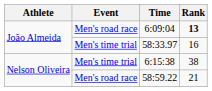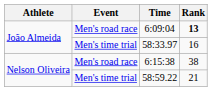 <table class="wikitable" style="font-size:90%">
 <tr>
 <th>Athlete</th>
 <th>Event</th>
 <th>Time</th>
 <th>Rank</th>
 </tr>
 <tr align=center>
 <td align=left rowspan=2><a href='#'>João Almeida</a></td>
 <td align=left><a href='#'>Men's road race</a></td>
 <td>6:09:04</td>
 <td><strong>13</strong></td>
 </tr>
 <tr align=center>
 <td align=left><a href='#'>Men's time trial</a></td>
 <td>58:33.97</td>
 <td>16</td>
 </tr>
 <tr align=center>
 <td align=left rowspan=2><a href='#'>Nelson Oliveira</a></td>
-<td align=left><a href='#'>Men's time trial</a></td>
+<td align=left><a href='#'>Men's road race</a></td>
 <td>6:15:38</td>
 <td>38</td>
 </tr>
 <tr align=center>
-<td align=left><a href='#'>Men's road race</a></td>
+<td align=left><a href='#'>Men's time trial</a></td>
 <td>58:59.22</td>
 <td>21</td>
 </tr>
 </table>
